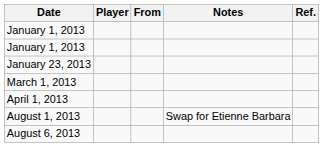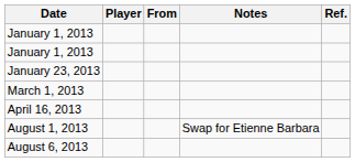 <table class="wikitable sortable">
 <tr>
 <th>Date</th>
 <th>Player</th>
 <th>From</th>
 <th>Notes</th>
 <th class=unsortable>Ref.</th>
 </tr>
 <tr>
 <td>January 1, 2013</td>
 <td></td>
 <td></td>
 <td></td>
 <td align="center"></td>
 </tr>
 <tr>
 <td>January 1, 2013</td>
 <td></td>
 <td></td>
 <td></td>
 <td align="center"></td>
 </tr>
 <tr>
 <td>January 23, 2013</td>
 <td></td>
 <td></td>
 <td></td>
 <td align="center"></td>
 </tr>
 <tr>
 <td>March 1, 2013</td>
 <td></td>
 <td></td>
 <td></td>
 <td align="center"></td>
 </tr>
 <tr>
-<td>April 1, 2013</td>
+<td>April 16, 2013</td>
 <td></td>
 <td></td>
 <td></td>
 <td align="center"></td>
 </tr>
 <tr>
 <td>August 1, 2013</td>
 <td></td>
 <td></td>
 <td>Swap for Etienne Barbara</td>
 <td align="center"></td>
 </tr>
 <tr>
 <td>August 6, 2013</td>
 <td></td>
 <td></td>
 <td></td>
 <td align="center"></td>
 </tr>
 </table>
